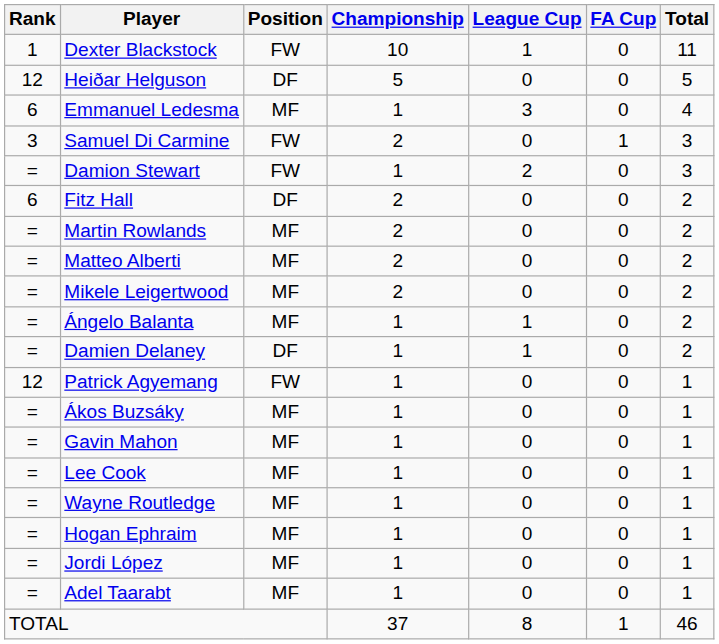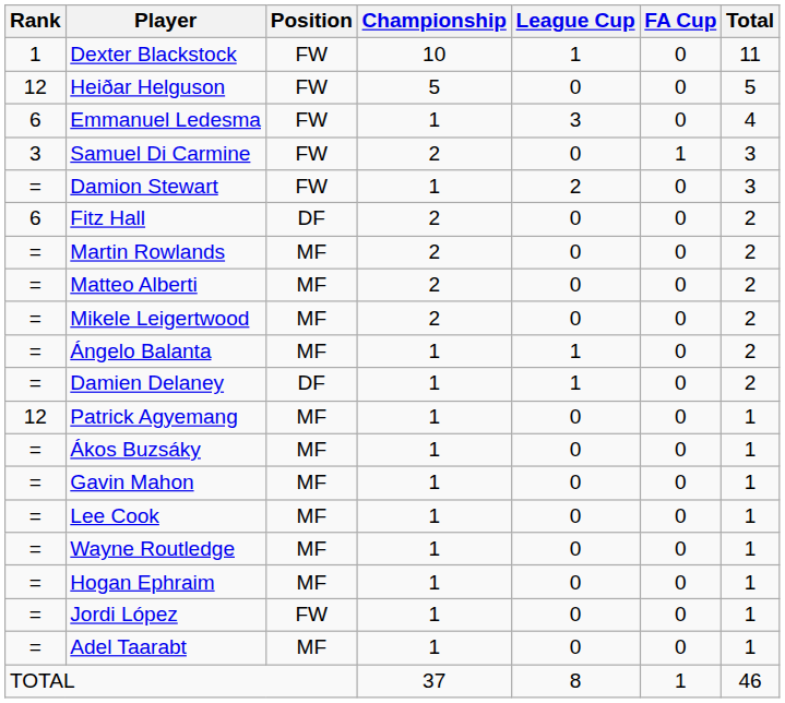 <table class="wikitable style="text-align:center; border:1px #aaa solid; font-size:95%">
 <tr>
 <th>Rank</th>
 <th>Player</th>
 <th>Position</th>
 <th><a href='#'>Championship</a></th>
 <th><a href='#'>League Cup</a></th>
 <th><a href='#'>FA Cup</a></th>
 <th>Total</th>
 </tr>
 <tr>
 <td align=center>1</td>
 <td align=left> <a href='#'>Dexter Blackstock</a></td>
 <td align=center>FW</td>
 <td align=center>10</td>
 <td align=center>1</td>
 <td align=center>0</td>
 <td align=center>11</td>
 </tr>
 <tr>
 <td align=center>12</td>
 <td align=left> <a href='#'>Heiðar Helguson</a></td>
-<td align=center>DF</td>
+<td align=center>FW</td>
 <td align=center>5</td>
 <td align=center>0</td>
 <td align=center>0</td>
 <td align=center>5</td>
 </tr>
 <tr>
 <td align=center>6</td>
 <td align=left> <a href='#'>Emmanuel Ledesma</a></td>
-<td align=center>MF</td>
+<td align=center>FW</td>
 <td align=center>1</td>
 <td align=center>3</td>
 <td align=center>0</td>
 <td align=center>4</td>
 </tr>
 <tr>
 <td align=center>3</td>
 <td align=left> <a href='#'>Samuel Di Carmine</a></td>
 <td align=center>FW</td>
 <td align=center>2</td>
 <td align=center>0</td>
 <td align=center>1</td>
 <td align=center>3</td>
 </tr>
 <tr>
 <td align=center>=</td>
 <td align=left> <a href='#'>Damion Stewart</a></td>
 <td align=center>FW</td>
 <td align=center>1</td>
 <td align=center>2</td>
 <td align=center>0</td>
 <td align=center>3</td>
 </tr>
 <tr>
 <td align=center>6</td>
 <td align=left> <a href='#'>Fitz Hall</a></td>
 <td align=center>DF</td>
 <td align=center>2</td>
 <td align=center>0</td>
 <td align=center>0</td>
 <td align=center>2</td>
 </tr>
 <tr>
 <td align=center>=</td>
 <td align=left> <a href='#'>Martin Rowlands</a></td>
 <td align=center>MF</td>
 <td align=center>2</td>
 <td align=center>0</td>
 <td align=center>0</td>
 <td align=center>2</td>
 </tr>
 <tr>
 <td align=center>=</td>
 <td align=left> <a href='#'>Matteo Alberti</a></td>
 <td align=center>MF</td>
 <td align=center>2</td>
 <td align=center>0</td>
 <td align=center>0</td>
 <td align=center>2</td>
 </tr>
 <tr>
 <td align=center>=</td>
 <td align=left> <a href='#'>Mikele Leigertwood</a></td>
 <td align=center>MF</td>
 <td align=center>2</td>
 <td align=center>0</td>
 <td align=center>0</td>
 <td align=center>2</td>
 </tr>
 <tr>
 <td align=center>=</td>
 <td align=left> <a href='#'>Ángelo Balanta</a></td>
 <td align=center>MF</td>
 <td align=center>1</td>
 <td align=center>1</td>
 <td align=center>0</td>
 <td align=center>2</td>
 </tr>
 <tr>
 <td align=center>=</td>
 <td align=left> <a href='#'>Damien Delaney</a></td>
 <td align=center>DF</td>
 <td align=center>1</td>
 <td align=center>1</td>
 <td align=center>0</td>
 <td align=center>2</td>
 </tr>
 <tr>
 <td align=center>12</td>
 <td align=left> <a href='#'>Patrick Agyemang</a></td>
-<td align=center>FW</td>
+<td align=center>MF</td>
 <td align=center>1</td>
 <td align=center>0</td>
 <td align=center>0</td>
 <td align=center>1</td>
 </tr>
 <tr>
 <td align=center>=</td>
 <td align=left> <a href='#'>Ákos Buzsáky</a></td>
 <td align=center>MF</td>
 <td align=center>1</td>
 <td align=center>0</td>
 <td align=center>0</td>
 <td align=center>1</td>
 </tr>
 <tr>
 <td align=center>=</td>
 <td align=left> <a href='#'>Gavin Mahon</a></td>
 <td align=center>MF</td>
 <td align=center>1</td>
 <td align=center>0</td>
 <td align=center>0</td>
 <td align=center>1</td>
 </tr>
 <tr>
 <td align=center>=</td>
 <td align=left> <a href='#'>Lee Cook</a></td>
 <td align=center>MF</td>
 <td align=center>1</td>
 <td align=center>0</td>
 <td align=center>0</td>
 <td align=center>1</td>
 </tr>
 <tr>
 <td align=center>=</td>
 <td align=left> <a href='#'>Wayne Routledge</a></td>
 <td align=center>MF</td>
 <td align=center>1</td>
 <td align=center>0</td>
 <td align=center>0</td>
 <td align=center>1</td>
 </tr>
 <tr>
 <td align=center>=</td>
 <td align=left> <a href='#'>Hogan Ephraim</a></td>
 <td align=center>MF</td>
 <td align=center>1</td>
 <td align=center>0</td>
 <td align=center>0</td>
 <td align=center>1</td>
 </tr>
 <tr>
 <td align=center>=</td>
 <td align=left> <a href='#'>Jordi López</a></td>
-<td align=center>MF</td>
+<td align=center>FW</td>
 <td align=center>1</td>
 <td align=center>0</td>
 <td align=center>0</td>
 <td align=center>1</td>
 </tr>
 <tr>
 <td align=center>=</td>
 <td align=left> <a href='#'>Adel Taarabt</a></td>
 <td align=center>MF</td>
 <td align=center>1</td>
 <td align=center>0</td>
 <td align=center>0</td>
 <td align=center>1</td>
 </tr>
 <tr>
 <td align=center; colspan="3">TOTAL</td>
 <td align=center>37</td>
 <td align=center>8</td>
 <td align=center>1</td>
 <td align=center>46</td>
 </tr>
 </table>
